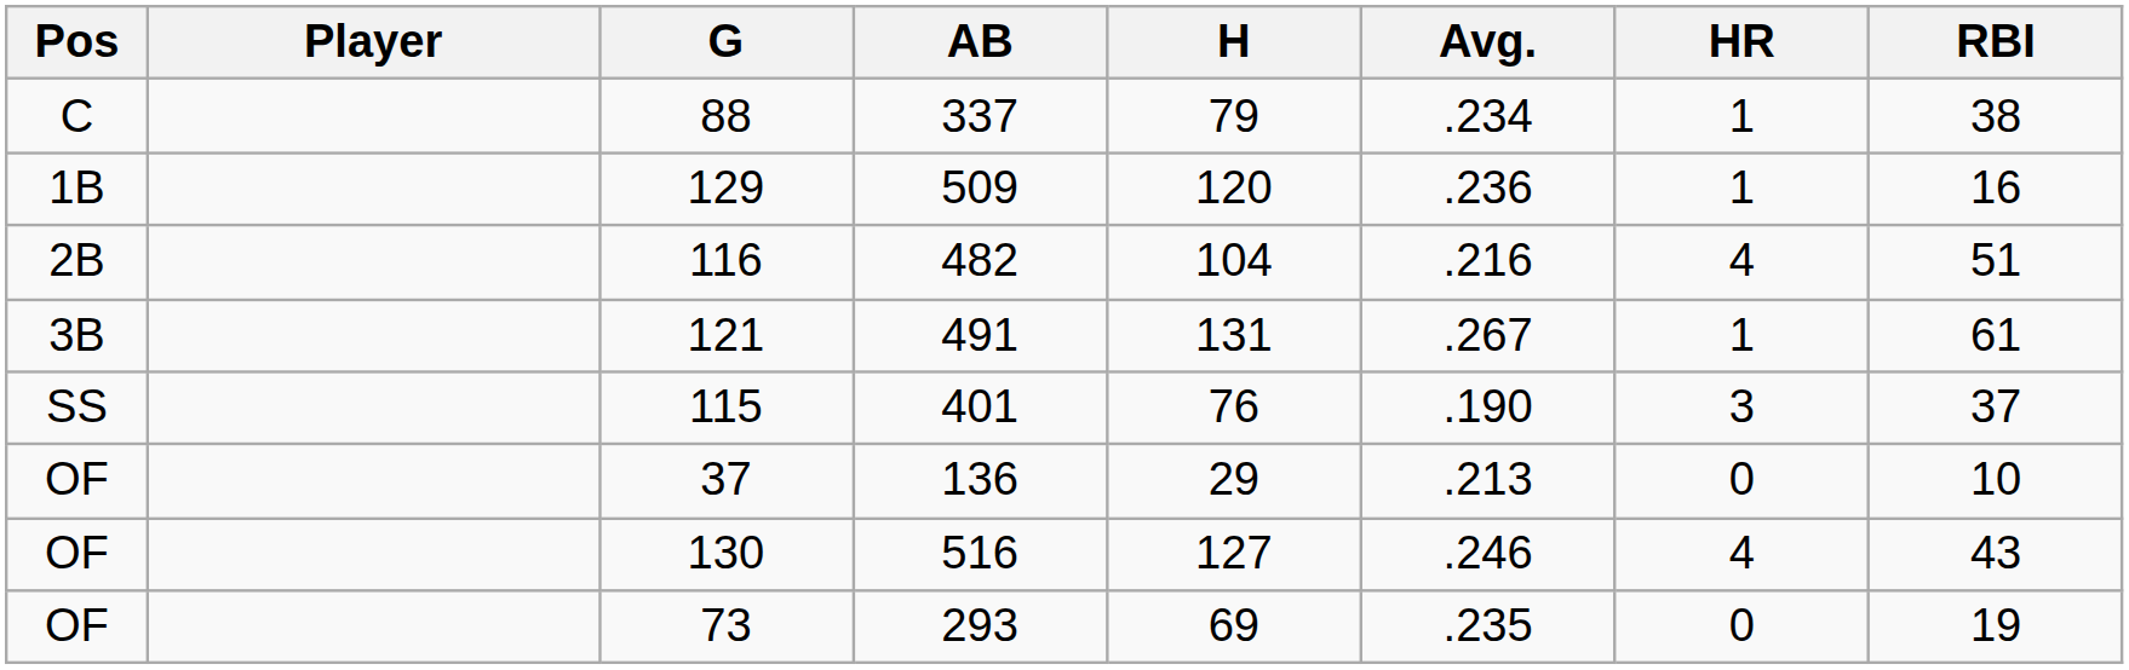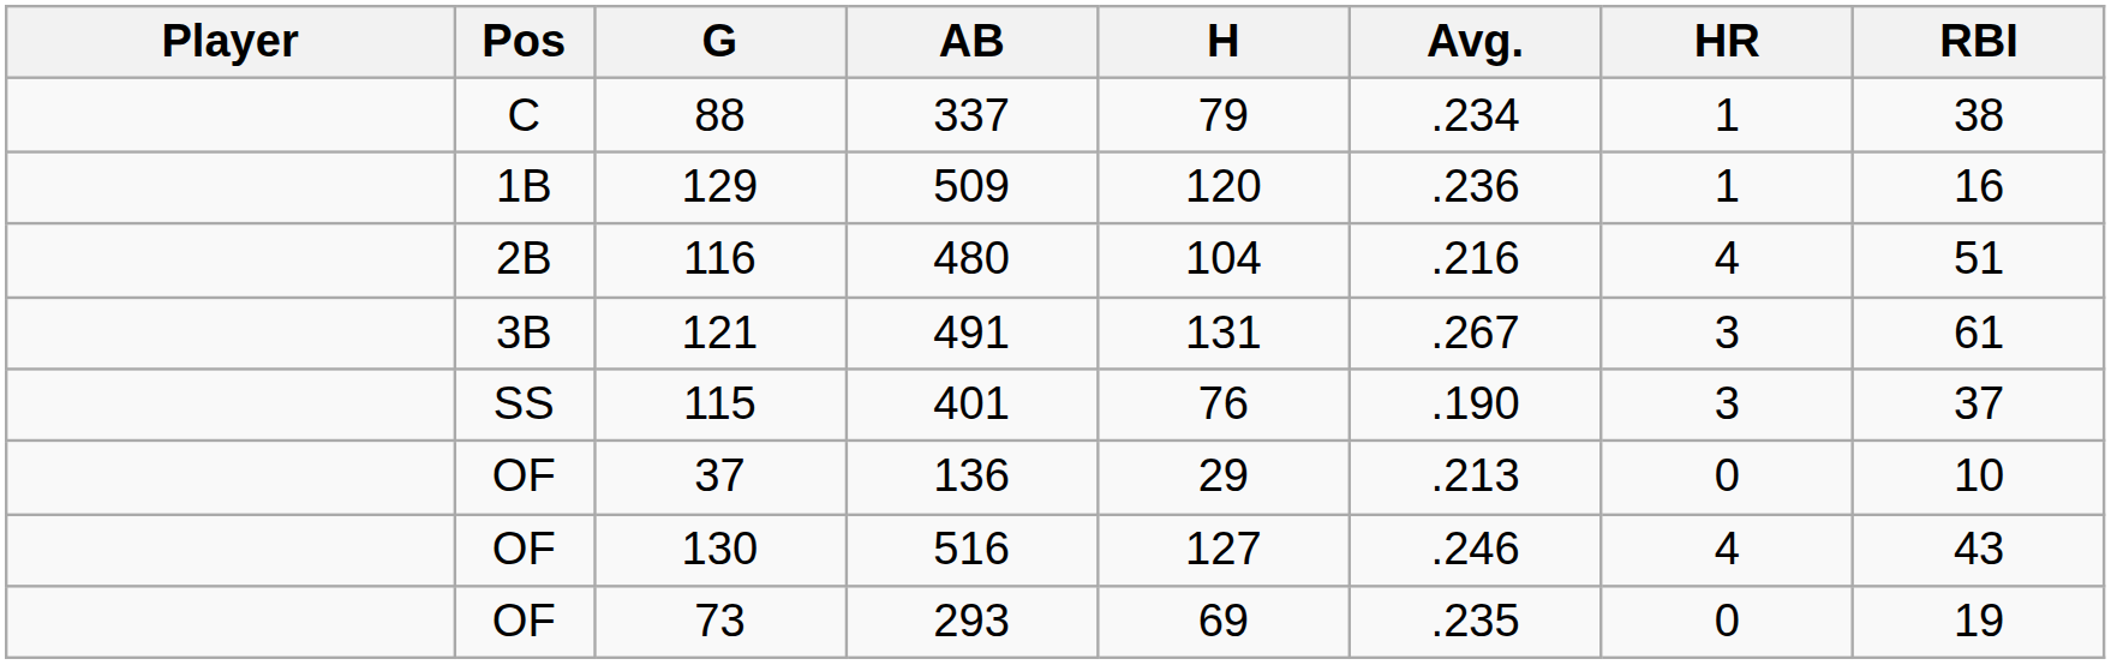 <table class="wikitable sortable">
 <tr>
+<th bgcolor="#DDDDFF" width="16%">Player</th>
 <th bgcolor="#DDDDFF" width="5%">Pos</th>
-<th bgcolor="#DDDDFF" width="16%">Player</th>
 <th bgcolor="#DDDDFF" width="9%">G</th>
 <th bgcolor="#DDDDFF" width="9%">AB</th>
 <th bgcolor="#DDDDFF" width="9%">H</th>
 <th bgcolor="#DDDDFF" width="9%">Avg.</th>
 <th bgcolor="#DDDDFF" width="9%">HR</th>
 <th bgcolor="#DDDDFF" width="9%">RBI</th>
 </tr>
 <tr align="center">
+<td></td>
 <td>C</td>
-<td></td>
 <td>88</td>
 <td>337</td>
 <td>79</td>
 <td>.234</td>
 <td>1</td>
 <td>38</td>
 </tr>
 <tr align="center">
+<td></td>
 <td>1B</td>
-<td></td>
 <td>129</td>
 <td>509</td>
 <td>120</td>
 <td>.236</td>
 <td>1</td>
 <td>16</td>
 </tr>
 <tr align="center">
+<td></td>
 <td>2B</td>
-<td></td>
 <td>116</td>
-<td>482</td>
+<td>480</td>
 <td>104</td>
 <td>.216</td>
 <td>4</td>
 <td>51</td>
 </tr>
 <tr align="center">
+<td></td>
 <td>3B</td>
-<td></td>
 <td>121</td>
 <td>491</td>
 <td>131</td>
 <td>.267</td>
-<td>1</td>
+<td>3</td>
 <td>61</td>
 </tr>
 <tr align="center">
+<td></td>
 <td>SS</td>
-<td></td>
 <td>115</td>
 <td>401</td>
 <td>76</td>
 <td>.190</td>
 <td>3</td>
 <td>37</td>
 </tr>
 <tr align="center">
+<td></td>
 <td>OF</td>
-<td></td>
 <td>37</td>
 <td>136</td>
 <td>29</td>
 <td>.213</td>
 <td>0</td>
 <td>10</td>
 </tr>
 <tr align="center">
+<td></td>
 <td>OF</td>
-<td></td>
 <td>130</td>
 <td>516</td>
 <td>127</td>
 <td>.246</td>
 <td>4</td>
 <td>43</td>
 </tr>
 <tr align="center">
+<td></td>
 <td>OF</td>
-<td></td>
 <td>73</td>
 <td>293</td>
 <td>69</td>
 <td>.235</td>
 <td>0</td>
 <td>19</td>
 </tr>
 </table>
